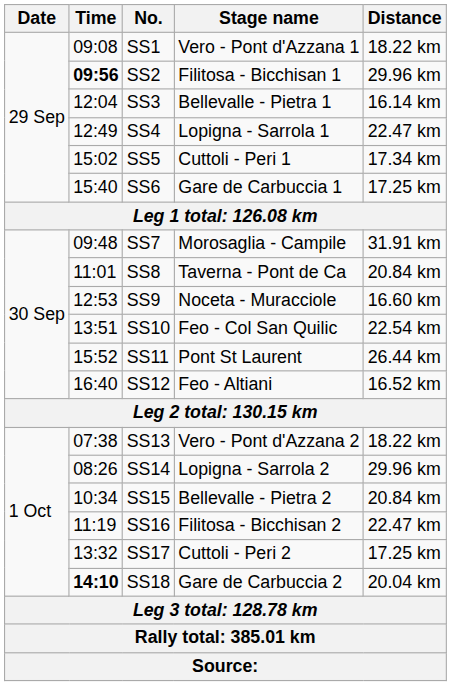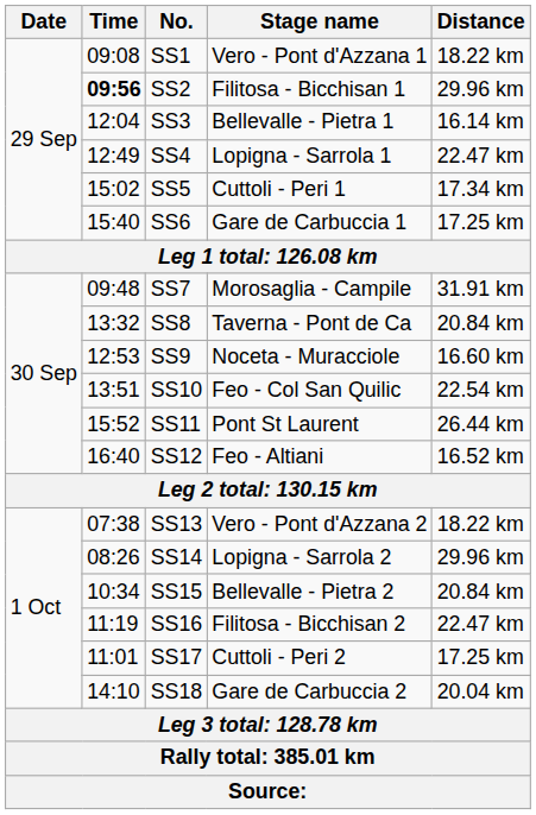 <table class="wikitable">
 <tr>
 <th>Date</th>
 <th>Time</th>
 <th>No.</th>
 <th>Stage name</th>
 <th>Distance</th>
 </tr>
 <tr>
 <td rowspan="6">29 Sep</td>
 <td>09:08</td>
 <td>SS1</td>
 <td>Vero - Pont d'Azzana 1</td>
 <td>18.22 km</td>
 </tr>
 <tr>
 <td><strong>09:56</strong></td>
 <td>SS2</td>
 <td>Filitosa - Bicchisan 1</td>
 <td>29.96 km</td>
 </tr>
 <tr>
 <td>12:04</td>
 <td>SS3</td>
 <td>Bellevalle - Pietra 1</td>
 <td>16.14 km</td>
 </tr>
 <tr>
 <td>12:49</td>
 <td>SS4</td>
 <td>Lopigna - Sarrola 1</td>
 <td>22.47 km</td>
 </tr>
 <tr>
 <td>15:02</td>
 <td>SS5</td>
 <td>Cuttoli - Peri 1</td>
 <td>17.34 km</td>
 </tr>
 <tr>
 <td>15:40</td>
 <td>SS6</td>
 <td>Gare de Carbuccia 1</td>
 <td>17.25 km</td>
 </tr>
 <tr>
 <th colspan="5"><em>Leg 1 total: 126.08 km</em></th>
 </tr>
 <tr>
 <td rowspan="6">30 Sep</td>
 <td>09:48</td>
 <td>SS7</td>
 <td>Morosaglia - Campile</td>
 <td>31.91 km</td>
 </tr>
 <tr>
-<td>11:01</td>
+<td>13:32</td>
 <td>SS8</td>
 <td>Taverna - Pont de Ca</td>
 <td>20.84 km</td>
 </tr>
 <tr>
 <td>12:53</td>
 <td>SS9</td>
 <td>Noceta - Muracciole</td>
 <td>16.60 km</td>
 </tr>
 <tr>
 <td>13:51</td>
 <td>SS10</td>
 <td>Feo - Col San Quilic</td>
 <td>22.54 km</td>
 </tr>
 <tr>
 <td>15:52</td>
 <td>SS11</td>
 <td>Pont St Laurent</td>
 <td>26.44 km</td>
 </tr>
 <tr>
 <td>16:40</td>
 <td>SS12</td>
 <td>Feo - Altiani</td>
 <td>16.52 km</td>
 </tr>
 <tr>
 <th colspan="5"><em>Leg 2 total: 130.15 km</em></th>
 </tr>
 <tr>
 <td rowspan="6">1 Oct</td>
 <td>07:38</td>
 <td>SS13</td>
 <td>Vero - Pont d'Azzana 2</td>
 <td>18.22 km</td>
 </tr>
 <tr>
 <td>08:26</td>
 <td>SS14</td>
 <td>Lopigna - Sarrola 2</td>
 <td>29.96 km</td>
 </tr>
 <tr>
 <td>10:34</td>
 <td>SS15</td>
 <td>Bellevalle - Pietra 2</td>
 <td>20.84 km</td>
 </tr>
 <tr>
 <td>11:19</td>
 <td>SS16</td>
 <td>Filitosa - Bicchisan 2</td>
 <td>22.47 km</td>
 </tr>
 <tr>
-<td>13:32</td>
+<td>11:01</td>
 <td>SS17</td>
 <td>Cuttoli - Peri 2</td>
 <td>17.25 km</td>
 </tr>
 <tr>
-<td><strong>14:10</strong></td>
+<td>14:10</td>
 <td>SS18</td>
 <td>Gare de Carbuccia 2</td>
 <td>20.04 km</td>
 </tr>
 <tr>
 <th colspan="5"><em>Leg 3 total: 128.78 km</em></th>
 </tr>
 <tr>
 <th colspan="5">Rally total: 385.01 km</th>
 </tr>
 <tr>
 <th colspan="5">Source:</th>
 </tr>
 </table>
